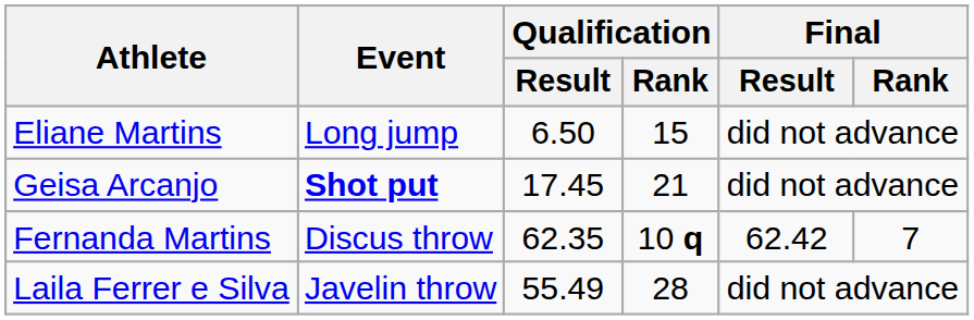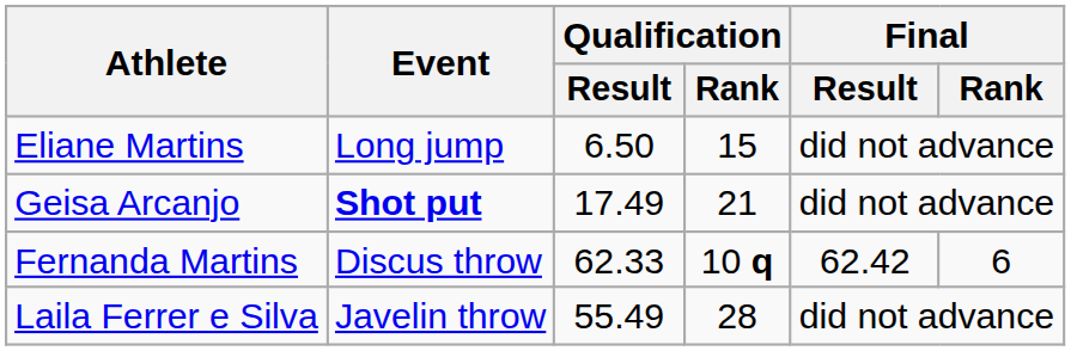 <table class=wikitable style=font-size:90%>
 <tr>
 <th rowspan=2>Athlete</th>
 <th rowspan=2>Event</th>
 <th colspan=2>Qualification</th>
 <th colspan=2>Final</th>
 </tr>
 <tr style=font-size:95%>
 <th>Result</th>
 <th>Rank</th>
 <th>Result</th>
 <th>Rank</th>
 </tr>
 <tr align=center>
 <td align=left><a href='#'>Eliane Martins</a></td>
 <td align=left><a href='#'>Long jump</a></td>
 <td>6.50</td>
 <td>15</td>
 <td colspan=2>did not advance</td>
 </tr>
 <tr align=center>
 <td align=left><a href='#'>Geisa Arcanjo</a></td>
 <td align=left><strong><a href='#'>Shot put</a></strong></td>
-<td>17.45</td>
+<td>17.49</td>
 <td>21</td>
 <td colspan=2>did not advance</td>
 </tr>
 <tr align=center>
 <td align=left><a href='#'>Fernanda Martins</a></td>
 <td align=left><a href='#'>Discus throw</a></td>
-<td>62.35</td>
+<td>62.33</td>
 <td>10 <strong>q</strong></td>
 <td>62.42</td>
-<td>7</td>
+<td>6</td>
 </tr>
 <tr align=center>
 <td align=left><a href='#'>Laila Ferrer e Silva</a></td>
 <td align=left><a href='#'>Javelin throw</a></td>
 <td>55.49</td>
 <td>28</td>
 <td colspan=2>did not advance</td>
 </tr>
 </table>
